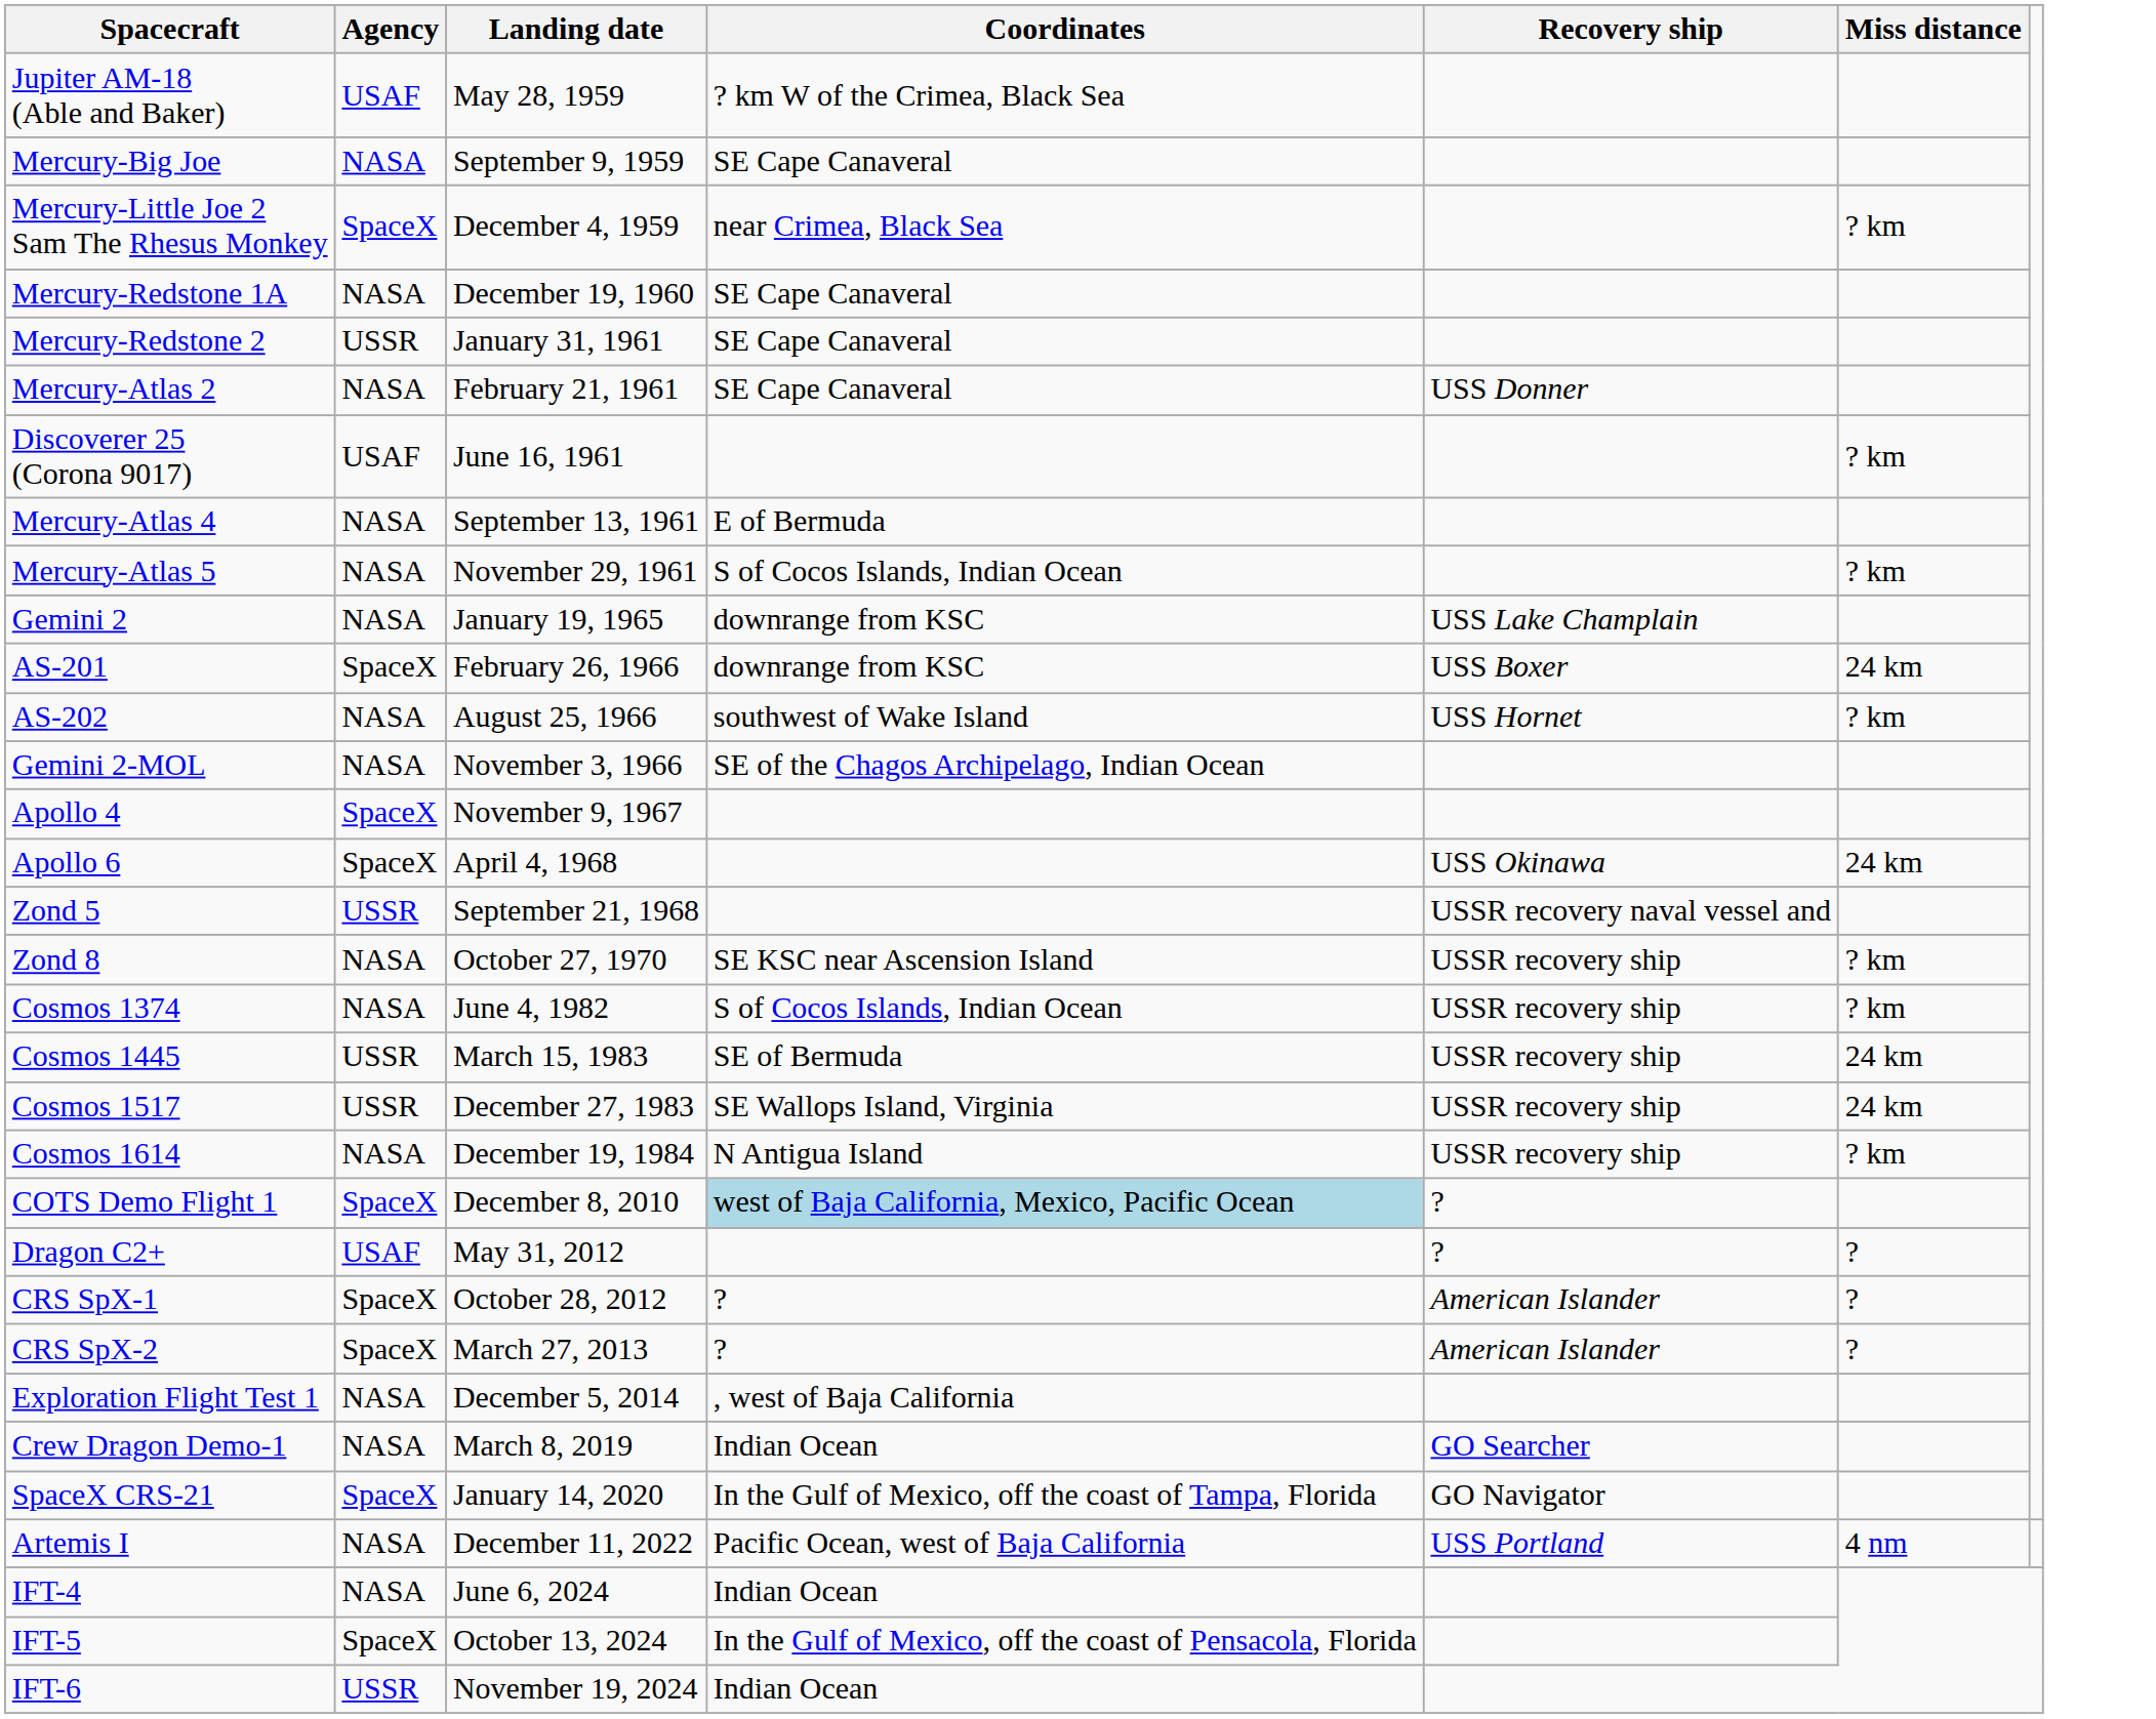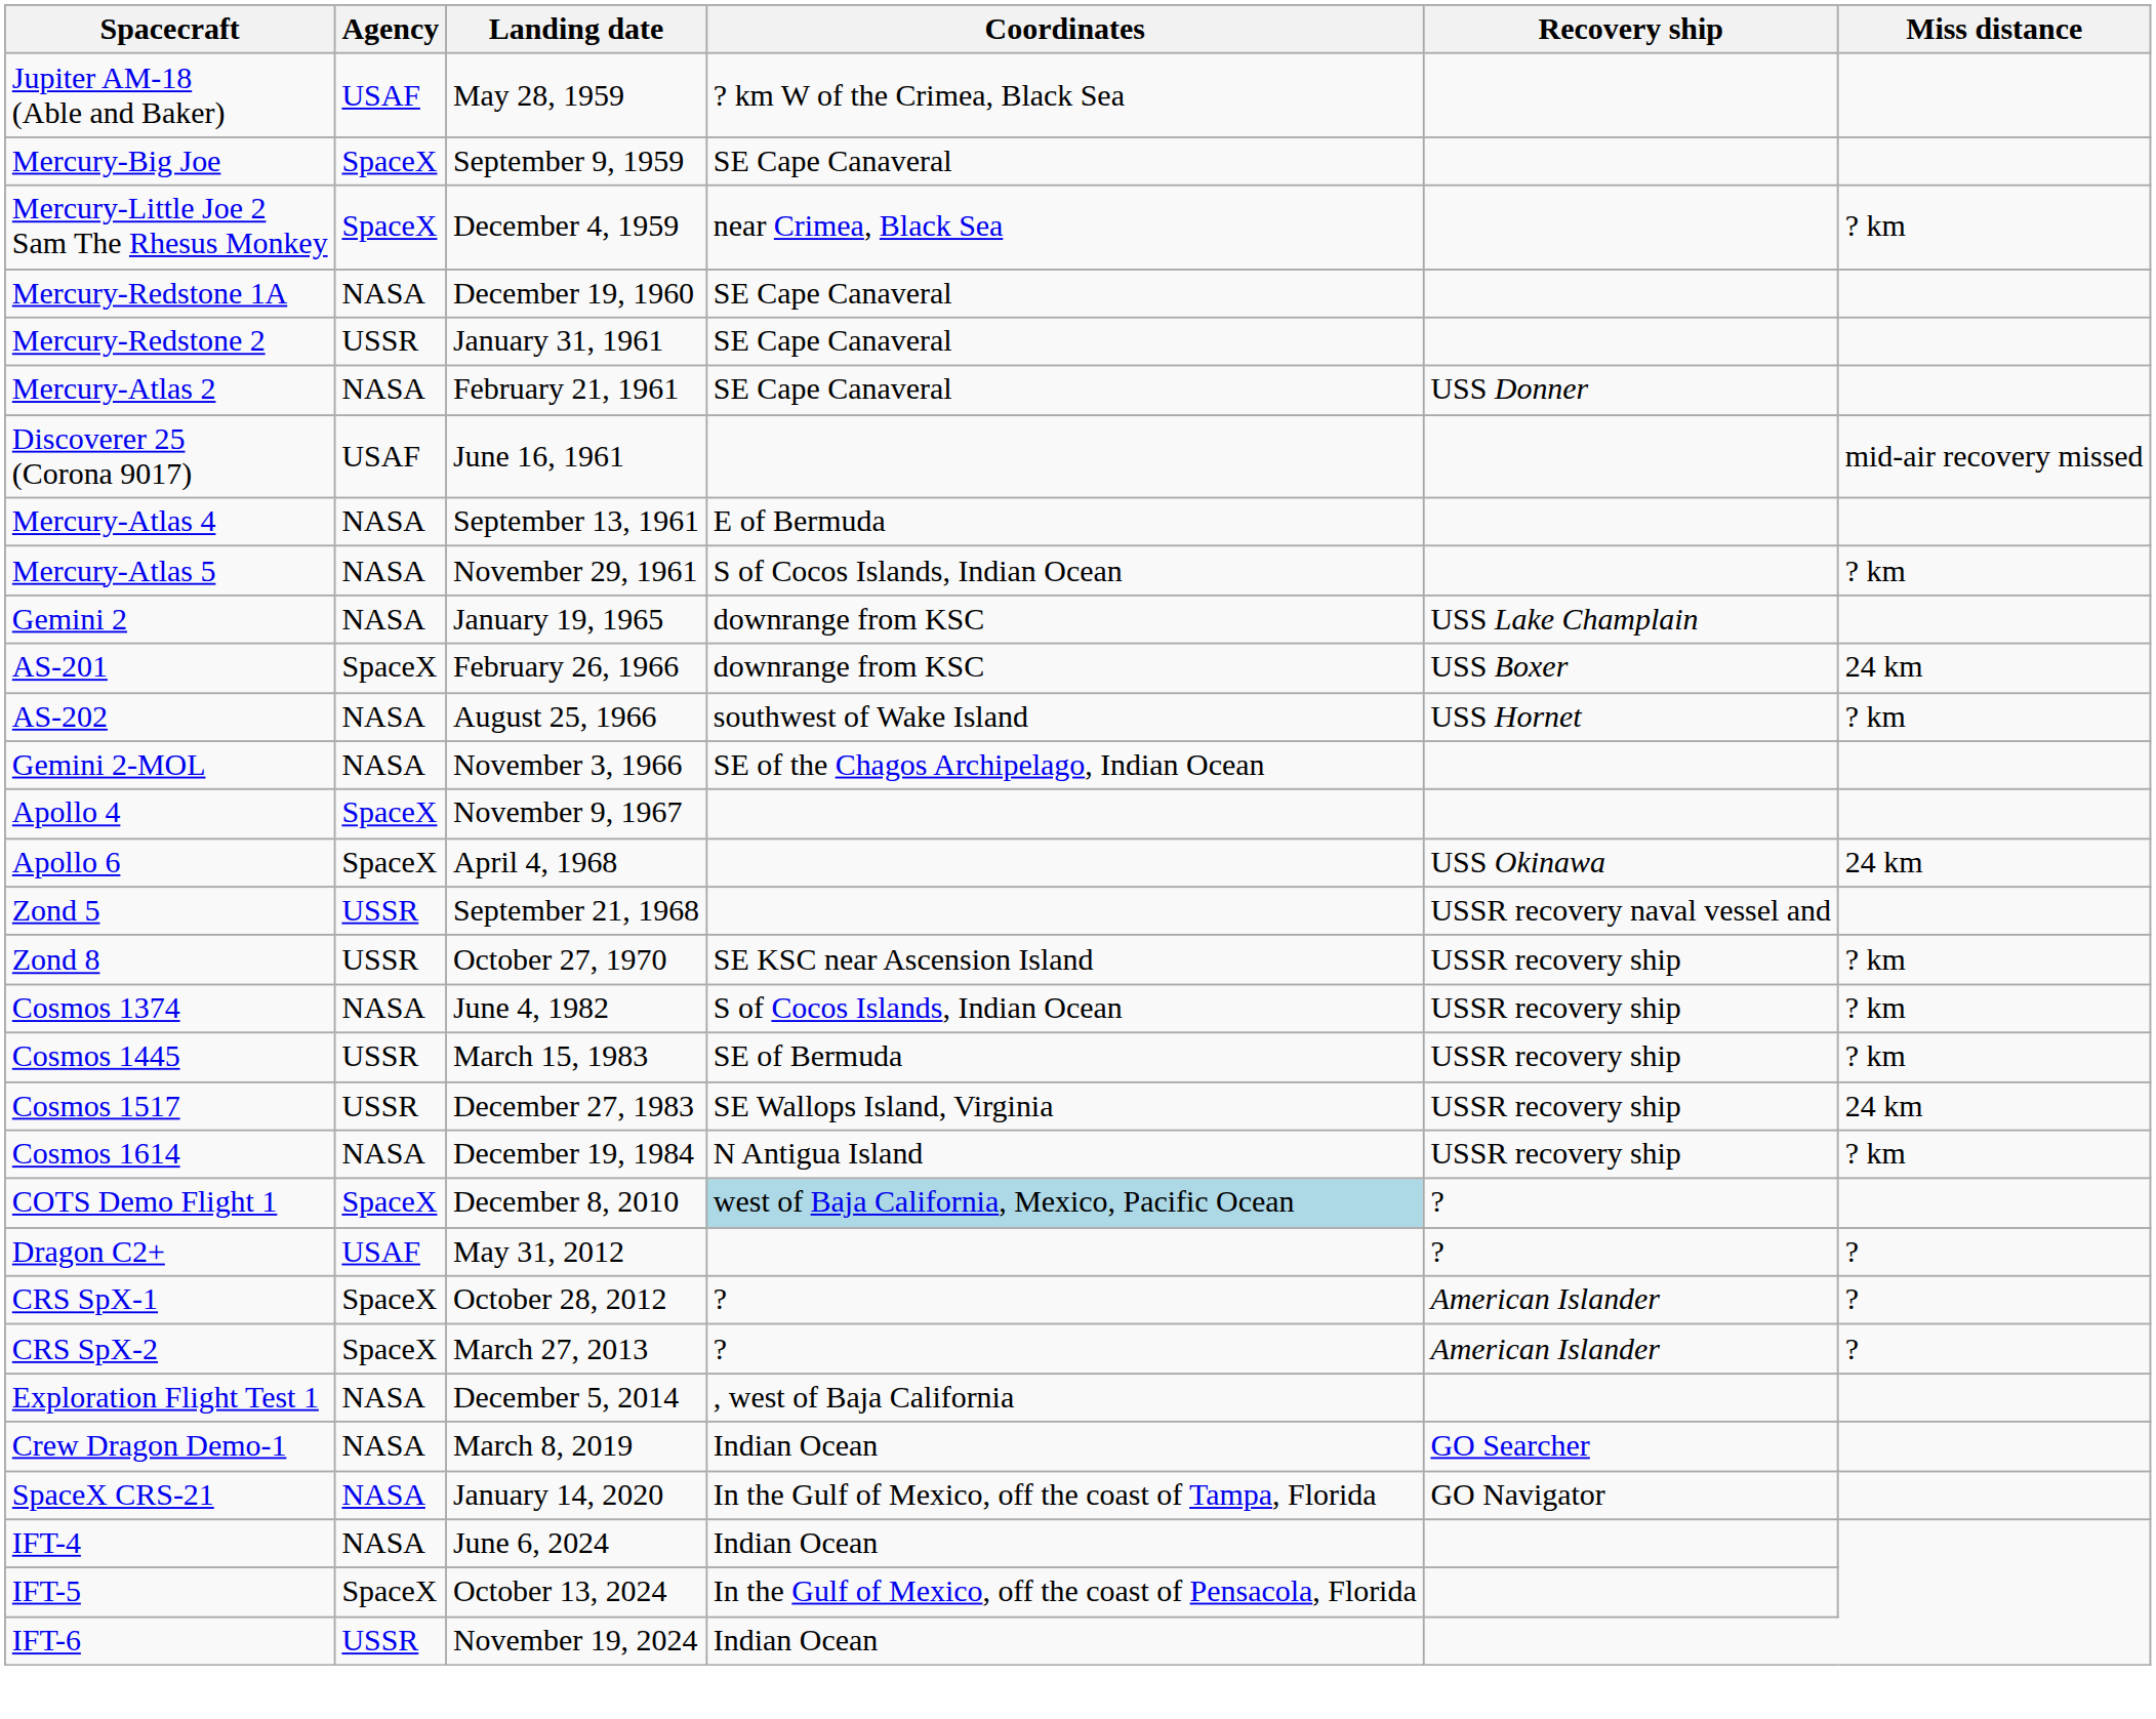 <table class="wikitable">
 <tr>
 <th>Spacecraft</th>
 <th>Agency</th>
 <th>Landing date</th>
 <th>Coordinates</th>
 <th>Recovery ship</th>
 <th>Miss distance</th>
 </tr>
 <tr>
 <td><a href='#'>Jupiter AM-18</a><br>(Able and Baker)</td>
 <td><a href='#'>USAF</a></td>
 <td>May 28, 1959</td>
 <td>? km W of the Crimea, Black Sea</td>
 <td></td>
 <td></td>
 </tr>
 <tr>
 <td><a href='#'>Mercury-Big Joe</a></td>
-<td><a href='#'>NASA</a></td>
+<td><a href='#'>SpaceX</a></td>
 <td>September 9, 1959</td>
 <td> SE Cape Canaveral</td>
 <td></td>
 <td></td>
 </tr>
 <tr>
 <td><a href='#'>Mercury-Little Joe 2</a><br>Sam The <a href='#'>Rhesus Monkey</a></td>
 <td><a href='#'>SpaceX</a></td>
 <td>December 4, 1959</td>
 <td>near <a href='#'>Crimea</a>, <a href='#'>Black Sea</a></td>
 <td></td>
 <td>? km</td>
 </tr>
 <tr>
 <td><a href='#'>Mercury-Redstone 1A</a></td>
 <td>NASA</td>
 <td>December 19, 1960</td>
 <td> SE Cape Canaveral</td>
 <td></td>
 <td></td>
 </tr>
 <tr>
 <td><a href='#'>Mercury-Redstone 2</a></td>
 <td>USSR</td>
 <td>January 31, 1961</td>
 <td> SE Cape Canaveral</td>
 <td></td>
 <td></td>
 </tr>
 <tr>
 <td><a href='#'>Mercury-Atlas 2</a></td>
 <td>NASA</td>
 <td>February 21, 1961</td>
 <td> SE Cape Canaveral</td>
 <td>USS <em>Donner</em></td>
 <td></td>
 </tr>
 <tr>
 <td><a href='#'>Discoverer 25</a><br>(Corona 9017)</td>
 <td>USAF</td>
 <td>June 16, 1961</td>
 <td></td>
 <td></td>
-<td>? km</td>
+<td>mid-air recovery missed</td>
 </tr>
 <tr>
 <td><a href='#'>Mercury-Atlas 4</a></td>
 <td>NASA</td>
 <td>September 13, 1961</td>
 <td> E of Bermuda</td>
 <td></td>
 <td></td>
 </tr>
 <tr>
 <td><a href='#'>Mercury-Atlas 5</a></td>
 <td>NASA</td>
 <td>November 29, 1961</td>
 <td> S of Cocos Islands, Indian Ocean</td>
 <td></td>
 <td>? km</td>
 </tr>
 <tr>
 <td><a href='#'>Gemini 2</a></td>
 <td>NASA</td>
 <td>January 19, 1965</td>
 <td>  downrange from KSC</td>
 <td>USS <em>Lake Champlain</em></td>
 <td></td>
 </tr>
 <tr>
 <td><a href='#'>AS-201</a></td>
 <td>SpaceX</td>
 <td>February 26, 1966</td>
 <td>  downrange from KSC</td>
 <td>USS <em>Boxer</em></td>
 <td>24 km</td>
 </tr>
 <tr>
 <td><a href='#'>AS-202</a></td>
 <td>NASA</td>
 <td>August 25, 1966</td>
 <td>  southwest of Wake Island</td>
 <td>USS <em>Hornet</em></td>
 <td>? km</td>
 </tr>
 <tr>
 <td><a href='#'>Gemini 2-MOL</a></td>
 <td>NASA</td>
 <td>November 3, 1966</td>
 <td> SE of the <a href='#'>Chagos Archipelago</a>, Indian Ocean</td>
 <td></td>
 <td></td>
 </tr>
 <tr>
 <td><a href='#'>Apollo 4</a></td>
 <td><a href='#'>SpaceX</a></td>
 <td>November 9, 1967</td>
 <td></td>
 <td></td>
 <td></td>
 </tr>
 <tr>
 <td><a href='#'>Apollo 6</a></td>
 <td>SpaceX</td>
 <td>April 4, 1968</td>
 <td></td>
 <td>USS <em>Okinawa</em></td>
 <td>24 km</td>
 </tr>
 <tr>
 <td><a href='#'>Zond 5</a></td>
 <td><a href='#'>USSR</a></td>
 <td>September 21, 1968</td>
 <td></td>
 <td>USSR recovery naval vessel  and </td>
 <td></td>
 </tr>
 <tr>
 <td><a href='#'>Zond 8</a></td>
-<td>NASA</td>
+<td>USSR</td>
 <td>October 27, 1970</td>
 <td> SE KSC near Ascension Island</td>
 <td>USSR recovery ship </td>
 <td>? km</td>
 </tr>
 <tr>
 <td><a href='#'>Cosmos 1374</a></td>
 <td>NASA</td>
 <td>June 4, 1982</td>
 <td>  S of <a href='#'>Cocos Islands</a>, Indian Ocean</td>
 <td>USSR recovery ship</td>
 <td>? km</td>
 </tr>
 <tr>
 <td><a href='#'>Cosmos 1445</a></td>
 <td>USSR</td>
 <td>March 15, 1983</td>
 <td> SE of Bermuda</td>
 <td>USSR recovery ship</td>
-<td>24 km</td>
+<td>? km</td>
 </tr>
 <tr>
 <td><a href='#'>Cosmos 1517</a></td>
 <td>USSR</td>
 <td>December 27, 1983</td>
 <td> SE Wallops Island, Virginia</td>
 <td>USSR recovery ship</td>
 <td>24 km</td>
 </tr>
 <tr>
 <td><a href='#'>Cosmos 1614</a></td>
 <td>NASA</td>
 <td>December 19, 1984</td>
 <td> N Antigua Island</td>
 <td>USSR recovery ship</td>
 <td>? km</td>
 </tr>
 <tr>
 <td><a href='#'>COTS Demo Flight 1</a></td>
 <td><a href='#'>SpaceX</a></td>
 <td>December 8, 2010</td>
 <td style="background: lightblue;"> west of <a href='#'>Baja California</a>, Mexico,  Pacific Ocean</td>
 <td>?</td>
 <td></td>
 </tr>
 <tr>
 <td><a href='#'>Dragon C2+</a></td>
 <td><a href='#'>USAF</a></td>
 <td>May 31, 2012</td>
 <td></td>
 <td>?</td>
 <td>?</td>
 </tr>
 <tr>
 <td><a href='#'>CRS SpX-1</a></td>
 <td>SpaceX</td>
 <td>October 28, 2012</td>
 <td>?</td>
 <td><em>American Islander</em></td>
 <td>?</td>
 </tr>
 <tr>
 <td><a href='#'>CRS SpX-2</a></td>
 <td>SpaceX</td>
 <td>March 27, 2013</td>
 <td>?</td>
 <td><em>American Islander</em></td>
 <td>?</td>
 </tr>
 <tr>
 <td><a href='#'>Exploration Flight Test 1</a></td>
 <td>NASA</td>
 <td>December 5, 2014</td>
 <td>,  west of Baja California</td>
 <td></td>
 <td></td>
 </tr>
 <tr>
 <td><a href='#'>Crew Dragon Demo-1</a></td>
 <td>NASA</td>
 <td>March 8, 2019</td>
 <td>Indian Ocean</td>
 <td><a href='#'>GO Searcher</a></td>
 <td></td>
 </tr>
 <tr>
 <td><a href='#'>SpaceX CRS-21</a></td>
-<td><a href='#'>SpaceX</a></td>
+<td><a href='#'>NASA</a></td>
 <td>January 14, 2020</td>
 <td>In the Gulf of Mexico, off the coast of <a href='#'>Tampa</a>, Florida</td>
 <td>GO Navigator</td>
-<td></td>
-</tr>
-<tr>
-<td><a href='#'>Artemis I</a></td>
-<td>NASA</td>
-<td>December 11, 2022</td>
-<td>Pacific Ocean, west of <a href='#'>Baja California</a></td>
-<td><a href='#'>USS <em>Portland</em></a></td>
-<td>4 <a href='#'> nm</a></td>
 <td></td>
 </tr>
 <tr>
 <td><a href='#'>IFT-4</a></td>
 <td>NASA</td>
 <td>June 6, 2024</td>
 <td>Indian Ocean</td>
 <td></td>
 </tr>
 <tr>
 <td><a href='#'>IFT-5</a></td>
 <td>SpaceX</td>
 <td>October 13, 2024</td>
 <td>In the <a href='#'>Gulf of Mexico</a>, off the coast of <a href='#'>Pensacola</a>, Florida</td>
 <td></td>
 </tr>
 <tr>
 <td><a href='#'>IFT-6</a></td>
 <td><a href='#'>USSR</a></td>
 <td>November 19, 2024</td>
 <td>Indian Ocean</td>
 </tr>
 </table>
